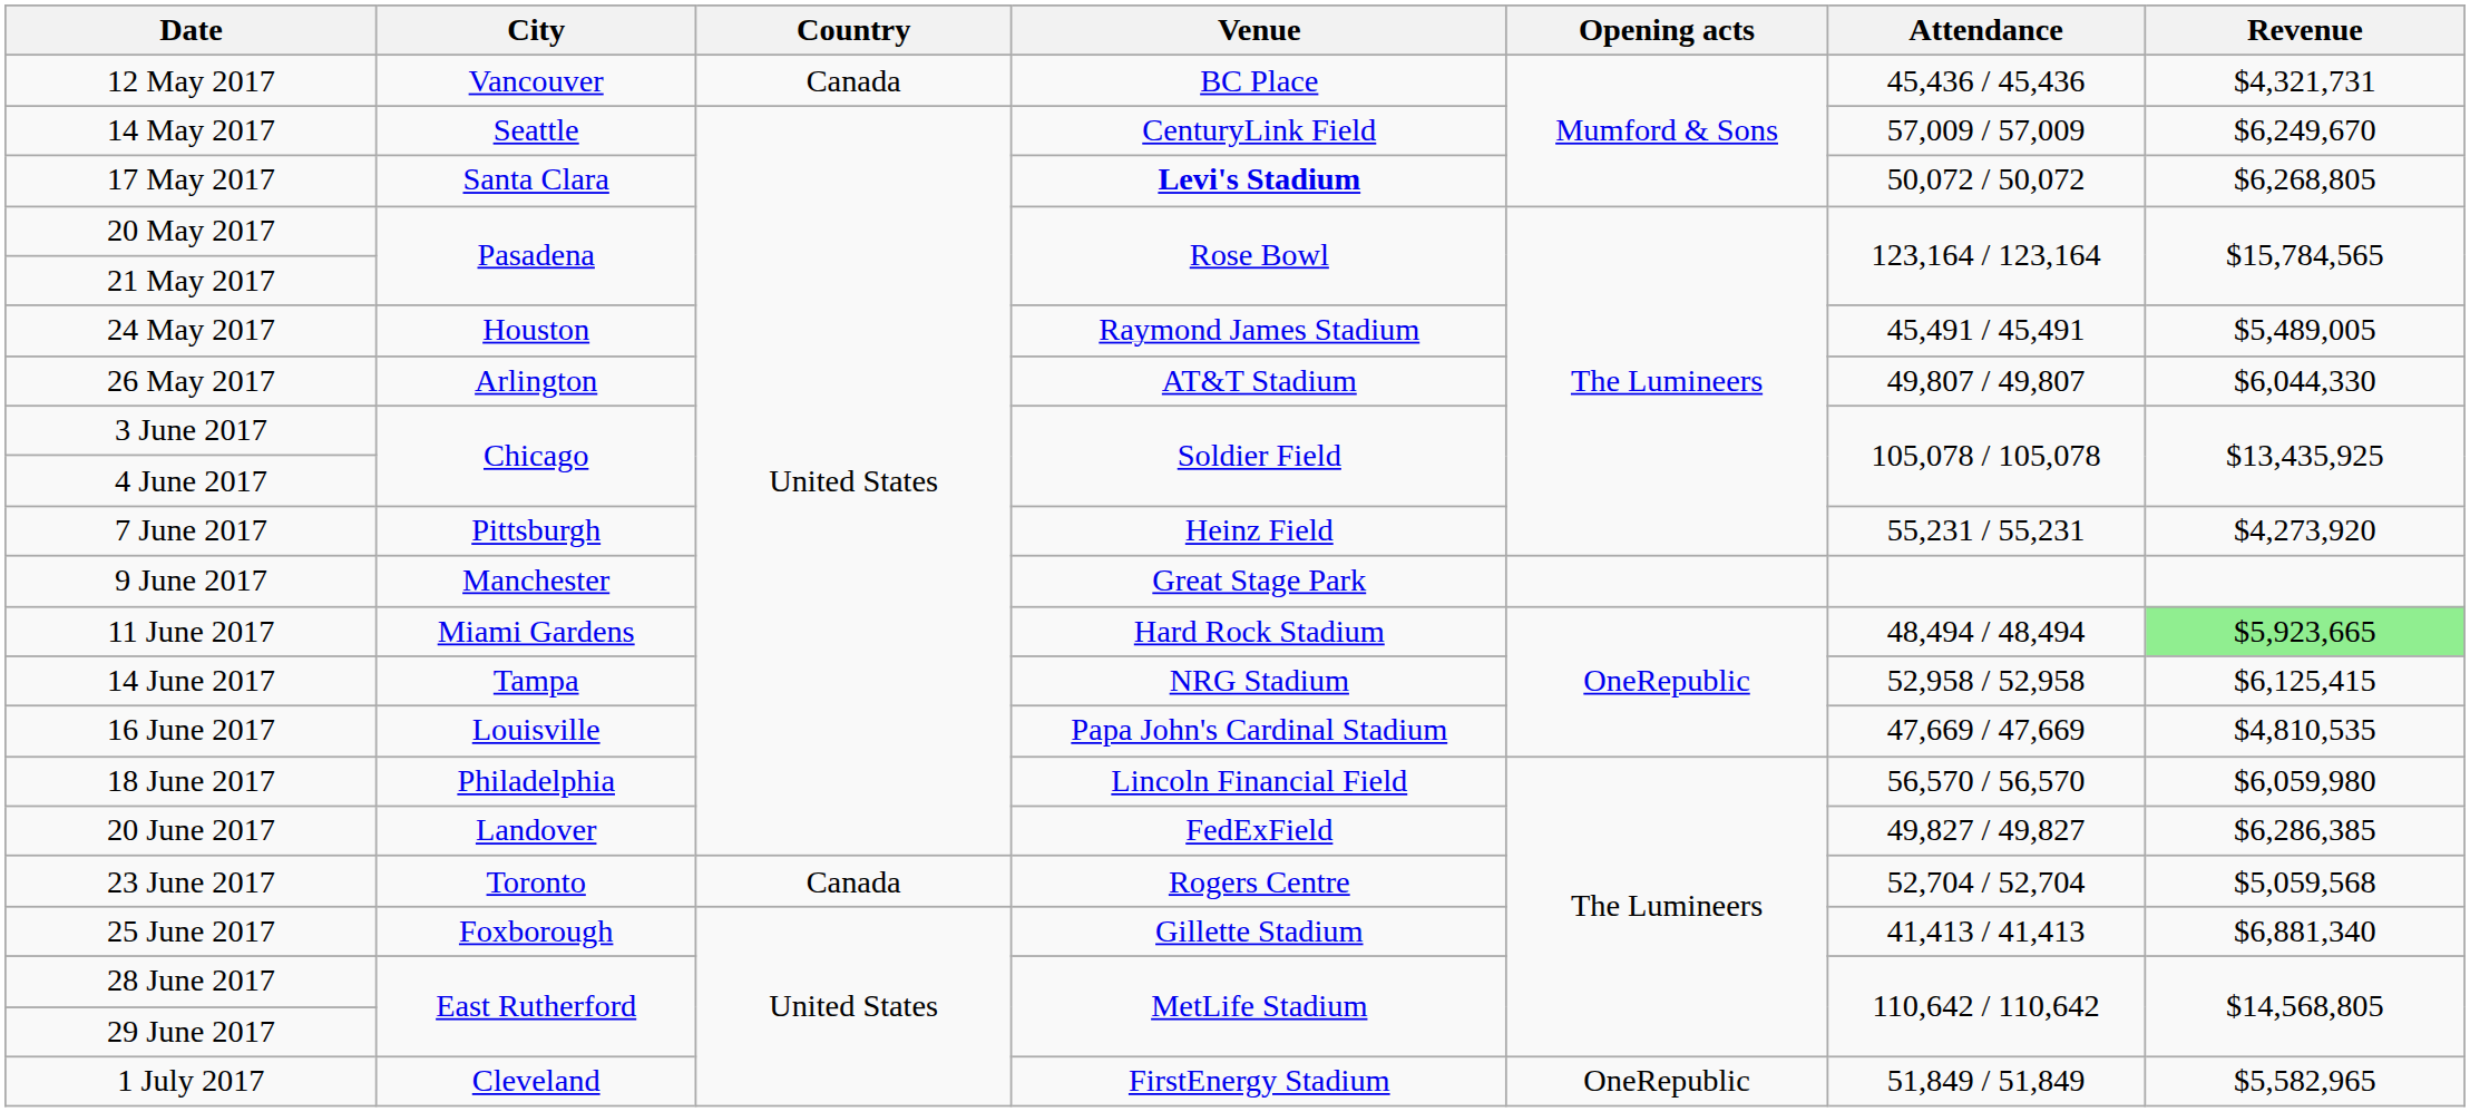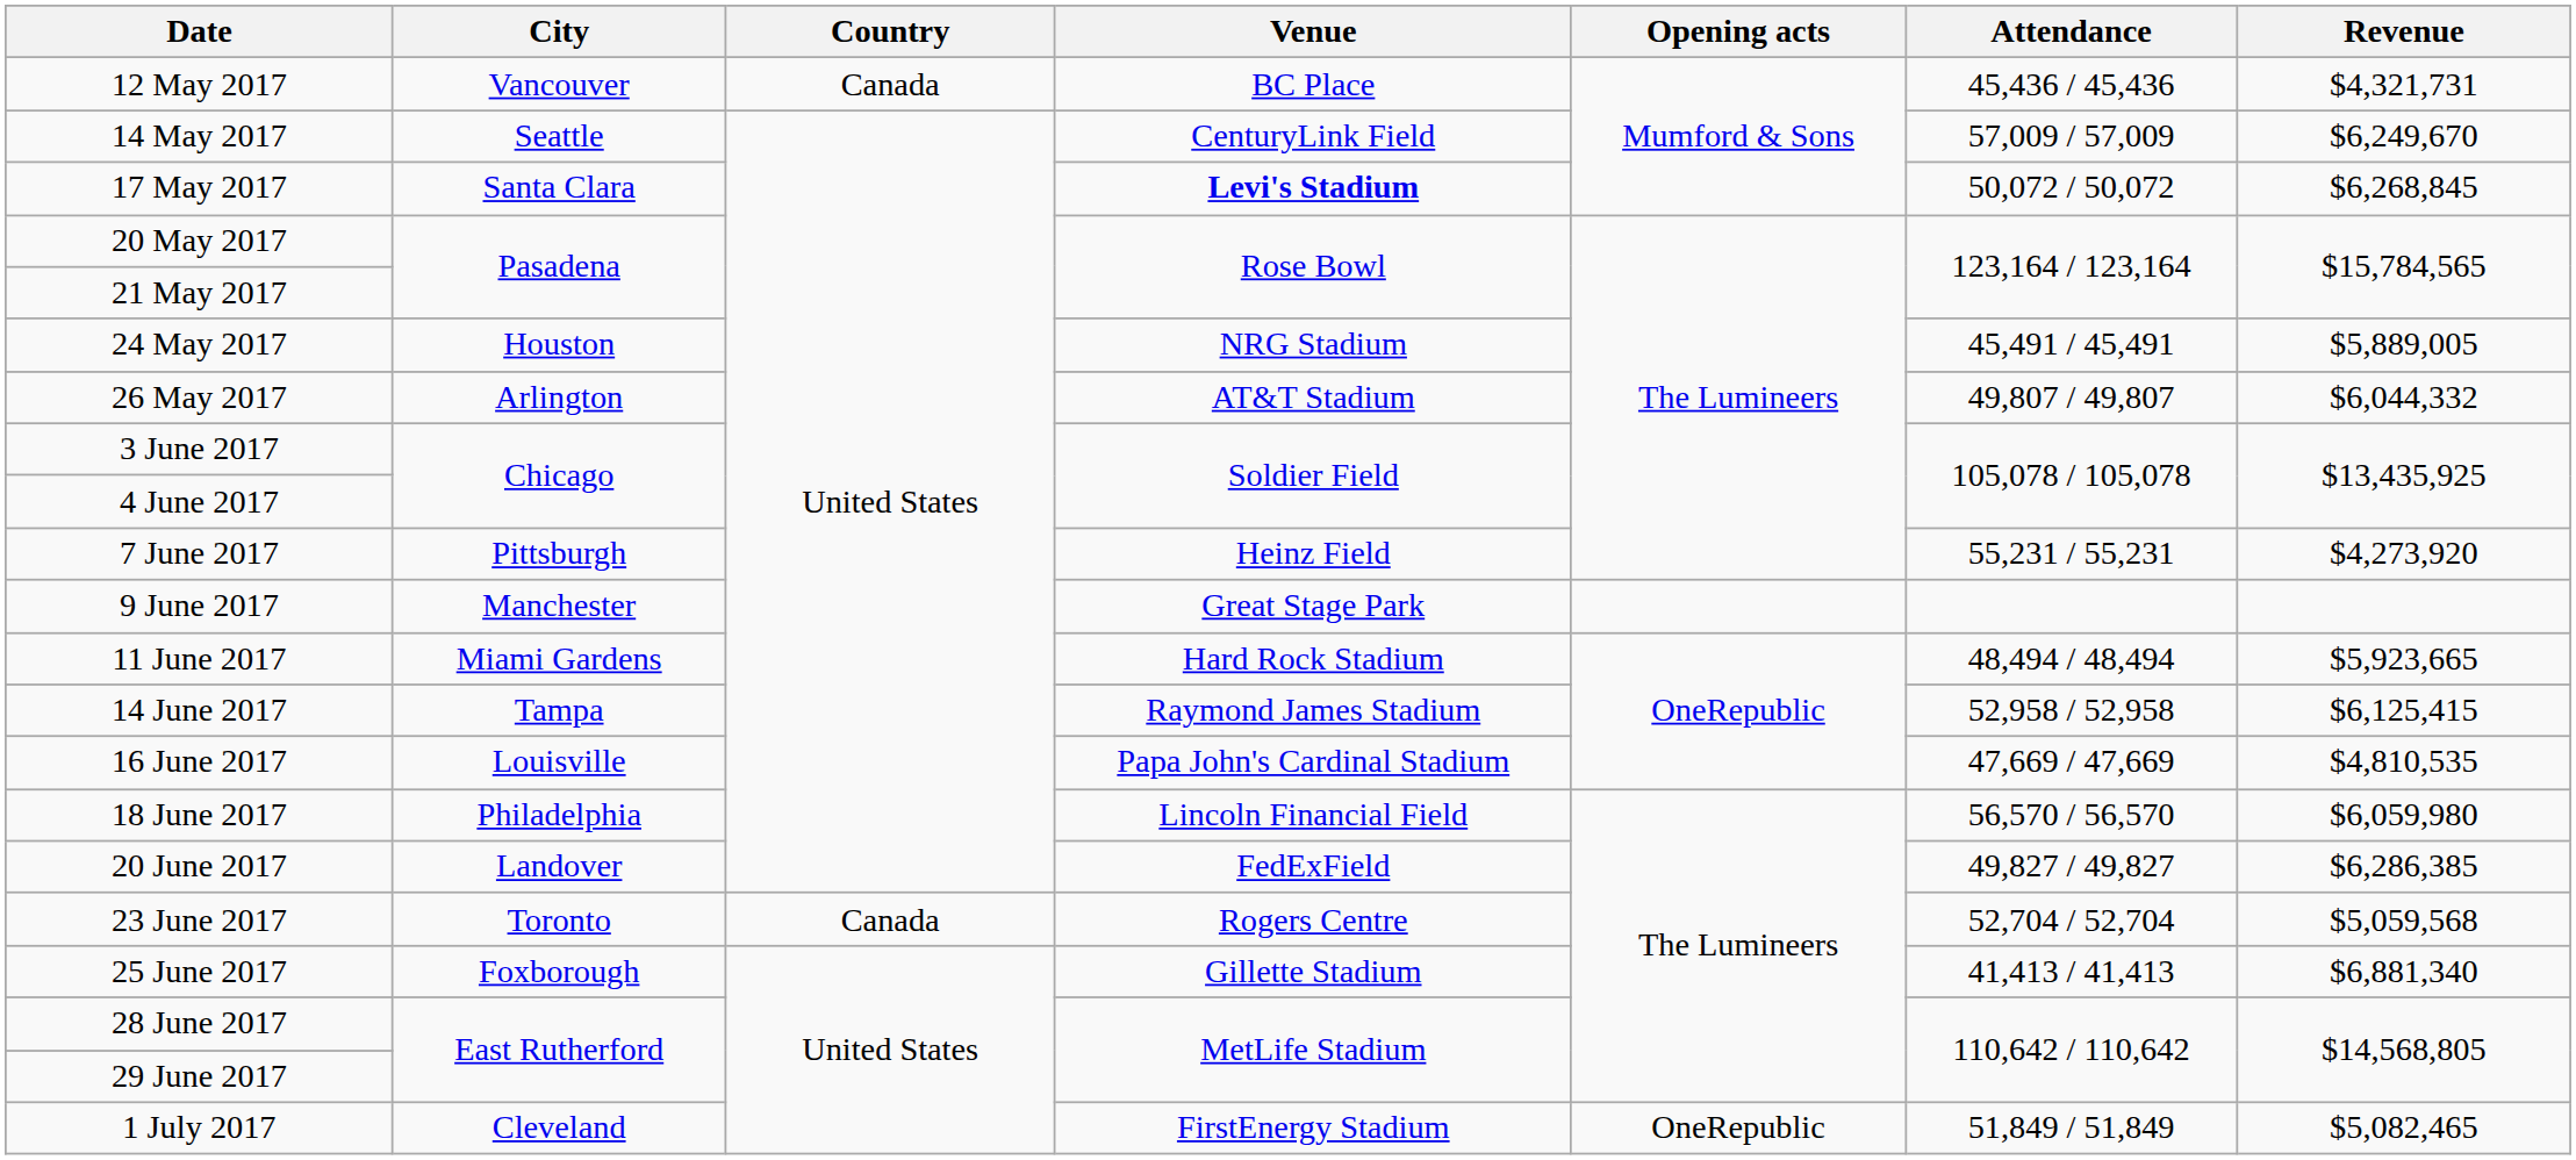 <table class="wikitable" style="text-align:center;">
 <tr>
 <th scope="col" style="width:12em;">Date</th>
 <th scope="col" style="width:10em;">City</th>
 <th scope="col" style="width:10em;">Country</th>
 <th scope="col" style="width:16em;">Venue</th>
 <th scope="col" style="width:10em;">Opening acts</th>
 <th scope="col" style="width:10em;">Attendance</th>
 <th scope="col" style="width:10em;">Revenue</th>
 </tr>
 <tr>
 <td>12 May 2017</td>
 <td><a href='#'>Vancouver</a></td>
 <td>Canada</td>
 <td><a href='#'>BC Place</a></td>
 <td rowspan="3"><a href='#'>Mumford & Sons</a></td>
 <td>45,436 / 45,436</td>
 <td>$4,321,731</td>
 </tr>
 <tr>
 <td>14 May 2017</td>
 <td><a href='#'>Seattle</a></td>
 <td rowspan="15">United States</td>
 <td><a href='#'>CenturyLink Field</a></td>
 <td>57,009 / 57,009</td>
 <td>$6,249,670</td>
 </tr>
 <tr>
 <td>17 May 2017</td>
 <td><a href='#'>Santa Clara</a></td>
 <td><strong><a href='#'>Levi's Stadium</a></strong></td>
 <td>50,072 / 50,072</td>
-<td>$6,268,805</td>
+<td>$6,268,845</td>
 </tr>
 <tr>
 <td>20 May 2017</td>
 <td rowspan="2"><a href='#'>Pasadena</a></td>
 <td rowspan="2"><a href='#'>Rose Bowl</a></td>
 <td rowspan="7"><a href='#'>The Lumineers</a></td>
 <td rowspan="2">123,164 / 123,164</td>
 <td rowspan="2">$15,784,565</td>
 </tr>
 <tr>
 <td>21 May 2017</td>
 </tr>
 <tr>
 <td>24 May 2017</td>
 <td><a href='#'>Houston</a></td>
-<td><a href='#'>Raymond James Stadium</a></td>
+<td><a href='#'>NRG Stadium</a></td>
 <td>45,491 / 45,491</td>
-<td>$5,489,005</td>
+<td>$5,889,005</td>
 </tr>
 <tr>
 <td>26 May 2017</td>
 <td><a href='#'>Arlington</a></td>
 <td><a href='#'>AT&T Stadium</a></td>
 <td>49,807 / 49,807</td>
-<td>$6,044,330</td>
+<td>$6,044,332</td>
 </tr>
 <tr>
 <td>3 June 2017</td>
 <td rowspan="2"><a href='#'>Chicago</a></td>
 <td rowspan="2"><a href='#'>Soldier Field</a></td>
 <td rowspan="2">105,078 / 105,078</td>
 <td rowspan="2">$13,435,925</td>
 </tr>
 <tr>
 <td>4 June 2017</td>
 </tr>
 <tr>
 <td>7 June 2017</td>
 <td><a href='#'>Pittsburgh</a></td>
 <td><a href='#'>Heinz Field</a></td>
 <td>55,231 / 55,231</td>
 <td>$4,273,920</td>
 </tr>
 <tr>
 <td>9 June 2017</td>
 <td><a href='#'>Manchester</a></td>
 <td><a href='#'>Great Stage Park</a></td>
 <td></td>
 <td></td>
 <td></td>
 </tr>
 <tr>
 <td>11 June 2017</td>
 <td><a href='#'>Miami Gardens</a></td>
 <td><a href='#'>Hard Rock Stadium</a></td>
 <td rowspan="3"><a href='#'>OneRepublic</a></td>
 <td>48,494 / 48,494</td>
-<td style="background: lightgreen;">$5,923,665</td>
+<td>$5,923,665</td>
 </tr>
 <tr>
 <td>14 June 2017</td>
 <td><a href='#'>Tampa</a></td>
-<td><a href='#'>NRG Stadium</a></td>
+<td><a href='#'>Raymond James Stadium</a></td>
 <td>52,958 / 52,958</td>
 <td>$6,125,415</td>
 </tr>
 <tr>
 <td>16 June 2017</td>
 <td><a href='#'>Louisville</a></td>
 <td><a href='#'>Papa John's Cardinal Stadium</a></td>
 <td>47,669 / 47,669</td>
 <td>$4,810,535</td>
 </tr>
 <tr>
 <td>18 June 2017</td>
 <td><a href='#'>Philadelphia</a></td>
 <td><a href='#'>Lincoln Financial Field</a></td>
 <td rowspan="6">The Lumineers</td>
 <td>56,570 / 56,570</td>
 <td>$6,059,980</td>
 </tr>
 <tr>
 <td>20 June 2017</td>
 <td><a href='#'>Landover</a></td>
 <td><a href='#'>FedExField</a></td>
 <td>49,827 / 49,827</td>
 <td>$6,286,385</td>
 </tr>
 <tr>
 <td>23 June 2017</td>
 <td><a href='#'>Toronto</a></td>
 <td>Canada</td>
 <td><a href='#'>Rogers Centre</a></td>
 <td>52,704 / 52,704</td>
 <td>$5,059,568</td>
 </tr>
 <tr>
 <td>25 June 2017</td>
 <td><a href='#'>Foxborough</a></td>
 <td rowspan="4">United States</td>
 <td><a href='#'>Gillette Stadium</a></td>
 <td>41,413 / 41,413</td>
 <td>$6,881,340</td>
 </tr>
 <tr>
 <td>28 June 2017</td>
 <td rowspan="2"><a href='#'>East Rutherford</a></td>
 <td rowspan="2"><a href='#'>MetLife Stadium</a></td>
 <td rowspan="2">110,642 / 110,642</td>
 <td rowspan="2">$14,568,805</td>
 </tr>
 <tr>
 <td>29 June 2017</td>
 </tr>
 <tr>
 <td>1 July 2017</td>
 <td><a href='#'>Cleveland</a></td>
 <td><a href='#'>FirstEnergy Stadium</a></td>
 <td>OneRepublic</td>
 <td>51,849 / 51,849</td>
-<td>$5,582,965</td>
+<td>$5,082,465</td>
 </tr>
 </table>
